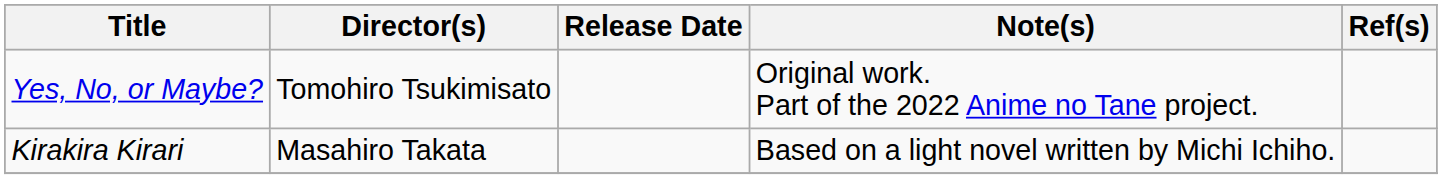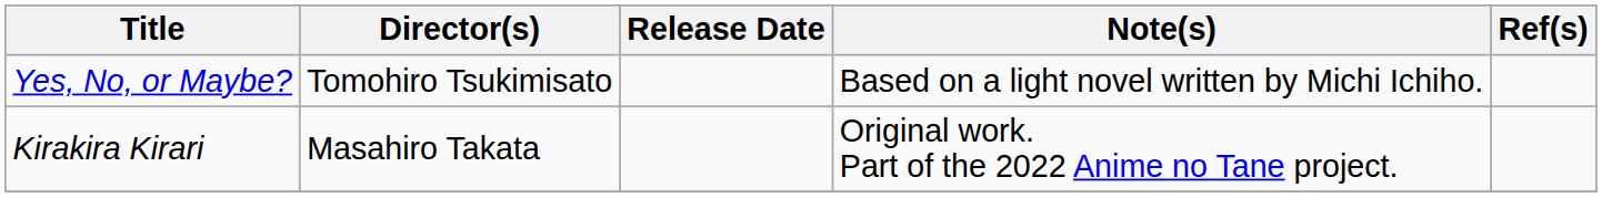 <table class="wikitable sortable">
 <tr>
 <th scope="col">Title</th>
 <th scope="col">Director(s)</th>
 <th scope="col">Release Date</th>
 <th scope="col" class="unsortable">Note(s)</th>
 <th scope="col" class="unsortable">Ref(s)</th>
 </tr>
 <tr>
 <td><em><a href='#'>Yes, No, or Maybe?</a></em></td>
 <td>Tomohiro Tsukimisato</td>
 <td></td>
-<td>Original work.<br>Part of the 2022 <a href='#'>Anime no Tane</a> project.</td>
+<td>Based on a light novel written by Michi Ichiho.</td>
 <td style="text-align:center"></td>
 </tr>
 <tr>
 <td><em>Kirakira Kirari</em></td>
 <td>Masahiro Takata</td>
 <td></td>
-<td>Based on a light novel written by Michi Ichiho.</td>
+<td>Original work.<br>Part of the 2022 <a href='#'>Anime no Tane</a> project.</td>
 <td style="text-align:center"></td>
 </tr>
 <tr>
 </tr>
 </table>
